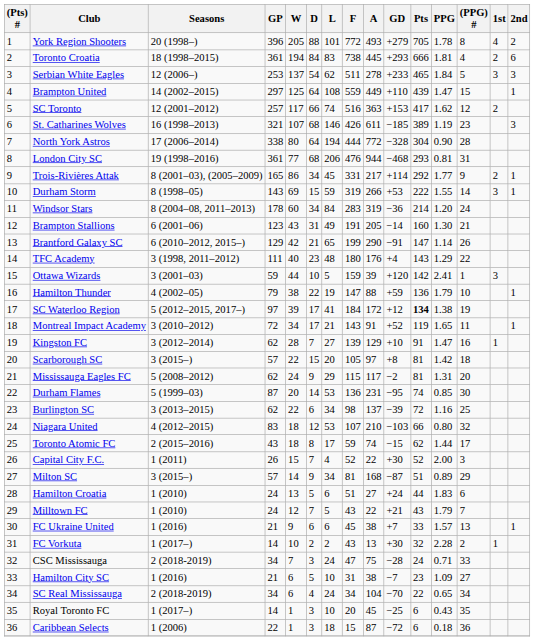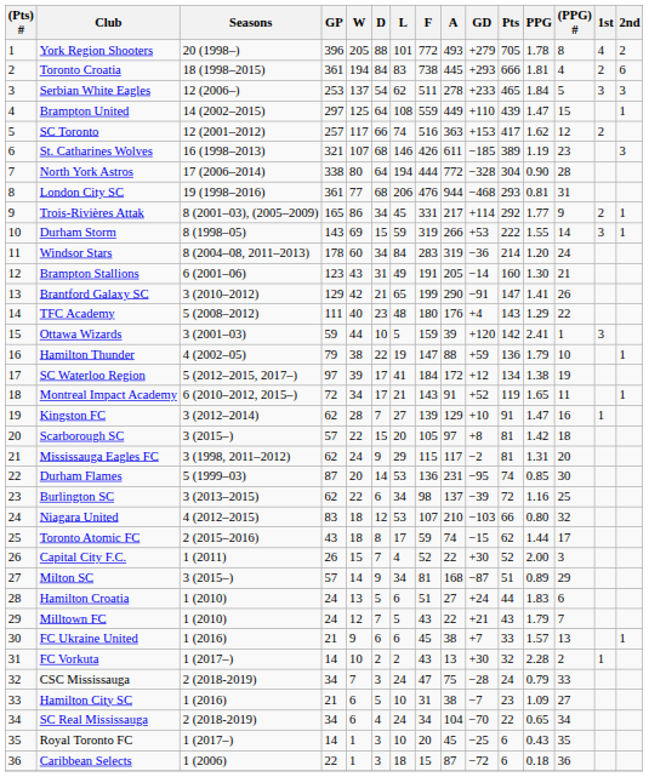 <table class="wikitable sortable">
 <tr>
 <th>(Pts) <br> #</th>
 <th>Club <br></th>
 <th>Seasons</th>
 <th>GP</th>
 <th>W</th>
 <th>D</th>
 <th>L</th>
 <th>F</th>
 <th>A</th>
 <th>GD</th>
 <th>Pts</th>
 <th>PPG</th>
 <th>(PPG) <br> #</th>
 <th>1st</th>
 <th>2nd</th>
 </tr>
 <tr>
 <td>1</td>
 <td><a href='#'>York Region Shooters</a></td>
 <td>20 (1998–)</td>
 <td>396</td>
 <td>205</td>
 <td>88</td>
 <td>101</td>
 <td>772</td>
 <td>493</td>
 <td>+279</td>
 <td>705</td>
 <td>1.78</td>
 <td>8</td>
 <td>4</td>
 <td>2</td>
 </tr>
 <tr>
 <td>2</td>
 <td><a href='#'>Toronto Croatia</a></td>
 <td>18 (1998–2015)</td>
 <td>361</td>
 <td>194</td>
 <td>84</td>
 <td>83</td>
 <td>738</td>
 <td>445</td>
 <td>+293</td>
 <td>666</td>
 <td>1.81</td>
 <td>4</td>
 <td>2</td>
 <td>6</td>
 </tr>
 <tr>
 <td>3</td>
 <td><a href='#'>Serbian White Eagles</a></td>
 <td>12 (2006–)</td>
 <td>253</td>
 <td>137</td>
 <td>54</td>
 <td>62</td>
 <td>511</td>
 <td>278</td>
 <td>+233</td>
 <td>465</td>
 <td>1.84</td>
 <td>5</td>
 <td>3</td>
 <td>3</td>
 </tr>
 <tr>
 <td>4</td>
 <td><a href='#'>Brampton United</a></td>
 <td>14 (2002–2015)</td>
 <td>297</td>
 <td>125</td>
 <td>64</td>
 <td>108</td>
 <td>559</td>
 <td>449</td>
 <td>+110</td>
 <td>439</td>
 <td>1.47</td>
 <td>15</td>
 <td></td>
 <td>1</td>
 </tr>
 <tr>
 <td>5</td>
 <td><a href='#'>SC Toronto</a></td>
 <td>12 (2001–2012)</td>
 <td>257</td>
 <td>117</td>
 <td>66</td>
 <td>74</td>
 <td>516</td>
 <td>363</td>
 <td>+153</td>
 <td>417</td>
 <td>1.62</td>
 <td>12</td>
 <td>2</td>
 <td></td>
 </tr>
 <tr>
 <td>6</td>
 <td><a href='#'>St. Catharines Wolves</a></td>
 <td>16 (1998–2013)</td>
 <td>321</td>
 <td>107</td>
 <td>68</td>
 <td>146</td>
 <td>426</td>
 <td>611</td>
 <td>−185</td>
 <td>389</td>
 <td>1.19</td>
 <td>23</td>
 <td></td>
 <td>3</td>
 </tr>
 <tr>
 <td>7</td>
 <td><a href='#'>North York Astros</a></td>
 <td>17 (2006–2014)</td>
 <td>338</td>
 <td>80</td>
 <td>64</td>
 <td>194</td>
 <td>444</td>
 <td>772</td>
 <td>−328</td>
 <td>304</td>
 <td>0.90</td>
 <td>28</td>
 <td></td>
 <td></td>
 </tr>
 <tr>
 <td>8</td>
 <td><a href='#'>London City SC</a></td>
 <td>19 (1998–2016)</td>
 <td>361</td>
 <td>77</td>
 <td>68</td>
 <td>206</td>
 <td>476</td>
 <td>944</td>
 <td>−468</td>
 <td>293</td>
 <td>0.81</td>
 <td>31</td>
 <td></td>
 <td></td>
 </tr>
 <tr>
 <td>9</td>
 <td><a href='#'>Trois-Rivières Attak</a></td>
 <td>8 (2001–03), (2005–2009)</td>
 <td>165</td>
 <td>86</td>
 <td>34</td>
 <td>45</td>
 <td>331</td>
 <td>217</td>
 <td>+114</td>
 <td>292</td>
 <td>1.77</td>
 <td>9</td>
 <td>2</td>
 <td>1</td>
 </tr>
 <tr>
 <td>10</td>
 <td><a href='#'>Durham Storm</a></td>
 <td>8 (1998–05)</td>
 <td>143</td>
 <td>69</td>
 <td>15</td>
 <td>59</td>
 <td>319</td>
 <td>266</td>
 <td>+53</td>
 <td>222</td>
 <td>1.55</td>
 <td>14</td>
 <td>3</td>
 <td>1</td>
 </tr>
 <tr>
 <td>11</td>
 <td><a href='#'>Windsor Stars</a></td>
 <td>8 (2004–08, 2011–2013)</td>
 <td>178</td>
 <td>60</td>
 <td>34</td>
 <td>84</td>
 <td>283</td>
 <td>319</td>
 <td>−36</td>
 <td>214</td>
 <td>1.20</td>
 <td>24</td>
 <td></td>
 <td></td>
 </tr>
 <tr>
 <td>12</td>
 <td><a href='#'>Brampton Stallions</a></td>
 <td>6 (2001–06)</td>
 <td>123</td>
 <td>43</td>
 <td>31</td>
 <td>49</td>
 <td>191</td>
 <td>205</td>
 <td>−14</td>
 <td>160</td>
 <td>1.30</td>
 <td>21</td>
 <td></td>
 <td></td>
 </tr>
 <tr>
 <td>13</td>
 <td><a href='#'>Brantford Galaxy SC</a></td>
-<td>6 (2010–2012, 2015–)</td>
+<td>3 (2010–2012)</td>
 <td>129</td>
 <td>42</td>
 <td>21</td>
 <td>65</td>
 <td>199</td>
 <td>290</td>
 <td>−91</td>
 <td>147</td>
-<td>1.14</td>
+<td>1.41</td>
 <td>26</td>
 <td></td>
 <td></td>
 </tr>
 <tr>
 <td>14</td>
 <td><a href='#'>TFC Academy</a></td>
-<td>3 (1998, 2011–2012)</td>
+<td>5 (2008–2012)</td>
 <td>111</td>
 <td>40</td>
 <td>23</td>
 <td>48</td>
 <td>180</td>
 <td>176</td>
 <td>+4</td>
 <td>143</td>
 <td>1.29</td>
 <td>22</td>
 <td></td>
 <td></td>
 </tr>
 <tr>
 <td>15</td>
 <td><a href='#'>Ottawa Wizards</a></td>
 <td>3 (2001–03)</td>
 <td>59</td>
 <td>44</td>
 <td>10</td>
 <td>5</td>
 <td>159</td>
 <td>39</td>
 <td>+120</td>
 <td>142</td>
 <td>2.41</td>
 <td>1</td>
 <td>3</td>
 <td></td>
 </tr>
 <tr>
 <td>16</td>
 <td><a href='#'>Hamilton Thunder</a></td>
 <td>4 (2002–05)</td>
 <td>79</td>
 <td>38</td>
 <td>22</td>
 <td>19</td>
 <td>147</td>
 <td>88</td>
 <td>+59</td>
 <td>136</td>
 <td>1.79</td>
 <td>10</td>
 <td></td>
 <td>1</td>
 </tr>
 <tr>
 <td>17</td>
 <td><a href='#'>SC Waterloo Region</a></td>
 <td>5 (2012–2015, 2017–)</td>
 <td>97</td>
 <td>39</td>
 <td>17</td>
 <td>41</td>
 <td>184</td>
 <td>172</td>
 <td>+12</td>
-<td><strong>134</strong></td>
+<td>134</td>
 <td>1.38</td>
 <td>19</td>
 <td></td>
 <td></td>
 </tr>
 <tr>
 <td>18</td>
 <td><a href='#'>Montreal Impact Academy</a></td>
-<td>3 (2010–2012)</td>
+<td>6 (2010–2012, 2015–)</td>
 <td>72</td>
 <td>34</td>
 <td>17</td>
 <td>21</td>
 <td>143</td>
 <td>91</td>
 <td>+52</td>
 <td>119</td>
 <td>1.65</td>
 <td>11</td>
 <td></td>
 <td>1</td>
 </tr>
 <tr>
 <td>19</td>
 <td><a href='#'>Kingston FC</a></td>
 <td>3 (2012–2014)</td>
 <td>62</td>
 <td>28</td>
 <td>7</td>
 <td>27</td>
 <td>139</td>
 <td>129</td>
 <td>+10</td>
 <td>91</td>
 <td>1.47</td>
 <td>16</td>
 <td>1</td>
 <td></td>
 </tr>
 <tr>
 <td>20</td>
 <td><a href='#'>Scarborough SC</a></td>
 <td>3 (2015–)</td>
 <td>57</td>
 <td>22</td>
 <td>15</td>
 <td>20</td>
 <td>105</td>
 <td>97</td>
 <td>+8</td>
 <td>81</td>
 <td>1.42</td>
 <td>18</td>
 <td></td>
 <td></td>
 </tr>
 <tr>
 <td>21</td>
 <td><a href='#'>Mississauga Eagles FC</a></td>
-<td>5 (2008–2012)</td>
+<td>3 (1998, 2011–2012)</td>
 <td>62</td>
 <td>24</td>
 <td>9</td>
 <td>29</td>
 <td>115</td>
 <td>117</td>
 <td>−2</td>
 <td>81</td>
 <td>1.31</td>
 <td>20</td>
 <td></td>
 <td></td>
 </tr>
 <tr>
 <td>22</td>
 <td><a href='#'>Durham Flames</a></td>
 <td>5 (1999–03)</td>
 <td>87</td>
 <td>20</td>
 <td>14</td>
 <td>53</td>
 <td>136</td>
 <td>231</td>
 <td>−95</td>
 <td>74</td>
 <td>0.85</td>
 <td>30</td>
 <td></td>
 <td></td>
 </tr>
 <tr>
 <td>23</td>
 <td><a href='#'>Burlington SC</a></td>
 <td>3 (2013–2015)</td>
 <td>62</td>
 <td>22</td>
 <td>6</td>
 <td>34</td>
 <td>98</td>
 <td>137</td>
 <td>−39</td>
 <td>72</td>
 <td>1.16</td>
 <td>25</td>
 <td></td>
 <td></td>
 </tr>
 <tr>
 <td>24</td>
 <td><a href='#'>Niagara United</a></td>
 <td>4 (2012–2015)</td>
 <td>83</td>
 <td>18</td>
 <td>12</td>
 <td>53</td>
 <td>107</td>
 <td>210</td>
 <td>−103</td>
 <td>66</td>
 <td>0.80</td>
 <td>32</td>
 <td></td>
 <td></td>
 </tr>
 <tr>
 <td>25</td>
 <td><a href='#'>Toronto Atomic FC</a></td>
 <td>2 (2015–2016)</td>
 <td>43</td>
 <td>18</td>
 <td>8</td>
 <td>17</td>
 <td>59</td>
 <td>74</td>
 <td>−15</td>
 <td>62</td>
 <td>1.44</td>
 <td>17</td>
 <td></td>
 <td></td>
 </tr>
 <tr>
 <td>26</td>
 <td><a href='#'>Capital City F.C.</a></td>
 <td>1 (2011)</td>
 <td>26</td>
 <td>15</td>
 <td>7</td>
 <td>4</td>
 <td>52</td>
 <td>22</td>
 <td>+30</td>
 <td>52</td>
 <td>2.00</td>
 <td>3</td>
 <td></td>
 <td></td>
 </tr>
 <tr>
 <td>27</td>
 <td><a href='#'>Milton SC</a></td>
 <td>3 (2015–)</td>
 <td>57</td>
 <td>14</td>
 <td>9</td>
 <td>34</td>
 <td>81</td>
 <td>168</td>
 <td>−87</td>
 <td>51</td>
 <td>0.89</td>
 <td>29</td>
 <td></td>
 <td></td>
 </tr>
 <tr>
 <td>28</td>
 <td><a href='#'>Hamilton Croatia</a></td>
 <td>1 (2010)</td>
 <td>24</td>
 <td>13</td>
 <td>5</td>
 <td>6</td>
 <td>51</td>
 <td>27</td>
 <td>+24</td>
 <td>44</td>
 <td>1.83</td>
 <td>6</td>
 <td></td>
 <td></td>
 </tr>
 <tr>
 <td>29</td>
 <td><a href='#'>Milltown FC</a></td>
 <td>1 (2010)</td>
 <td>24</td>
 <td>12</td>
 <td>7</td>
 <td>5</td>
 <td>43</td>
 <td>22</td>
 <td>+21</td>
 <td>43</td>
 <td>1.79</td>
 <td>7</td>
 <td></td>
 <td></td>
 </tr>
 <tr>
 <td>30</td>
 <td><a href='#'>FC Ukraine United</a></td>
 <td>1 (2016)</td>
 <td>21</td>
 <td>9</td>
 <td>6</td>
 <td>6</td>
 <td>45</td>
 <td>38</td>
 <td>+7</td>
 <td>33</td>
 <td>1.57</td>
 <td>13</td>
 <td></td>
 <td>1</td>
 </tr>
 <tr>
 <td>31</td>
 <td><a href='#'>FC Vorkuta</a></td>
 <td>1 (2017–)</td>
 <td>14</td>
 <td>10</td>
 <td>2</td>
 <td>2</td>
 <td>43</td>
 <td>13</td>
 <td>+30</td>
 <td>32</td>
 <td>2.28</td>
 <td>2</td>
 <td>1</td>
 <td></td>
 </tr>
 <tr>
 <td>32</td>
 <td>CSC Mississauga</td>
 <td>2 (2018-2019)</td>
 <td>34</td>
 <td>7</td>
 <td>3</td>
 <td>24</td>
 <td>47</td>
 <td>75</td>
 <td>−28</td>
 <td>24</td>
-<td>0.71</td>
+<td>0.79</td>
 <td>33</td>
 <td></td>
 <td></td>
 </tr>
 <tr>
 <td>33</td>
 <td><a href='#'>Hamilton City SC</a></td>
 <td>1 (2016)</td>
 <td>21</td>
 <td>6</td>
 <td>5</td>
 <td>10</td>
 <td>31</td>
 <td>38</td>
 <td>−7</td>
 <td>23</td>
 <td>1.09</td>
 <td>27</td>
 <td></td>
 <td></td>
 </tr>
 <tr>
 <td>34</td>
 <td><a href='#'>SC Real Mississauga</a></td>
 <td>2 (2018-2019)</td>
 <td>34</td>
 <td>6</td>
 <td>4</td>
 <td>24</td>
 <td>34</td>
 <td>104</td>
 <td>−70</td>
 <td>22</td>
 <td>0.65</td>
 <td>34</td>
 <td></td>
 <td></td>
 </tr>
 <tr>
 <td>35</td>
 <td>Royal Toronto FC</td>
 <td>1 (2017–)</td>
 <td>14</td>
 <td>1</td>
 <td>3</td>
 <td>10</td>
 <td>20</td>
 <td>45</td>
 <td>−25</td>
 <td>6</td>
 <td>0.43</td>
 <td>35</td>
 <td></td>
 <td></td>
 </tr>
 <tr>
 <td>36</td>
 <td><a href='#'>Caribbean Selects</a></td>
 <td>1 (2006)</td>
 <td>22</td>
 <td>1</td>
 <td>3</td>
 <td>18</td>
 <td>15</td>
 <td>87</td>
 <td>−72</td>
 <td>6</td>
 <td>0.18</td>
 <td>36</td>
 <td></td>
 <td></td>
 </tr>
 <tr>
 </tr>
 </table>
